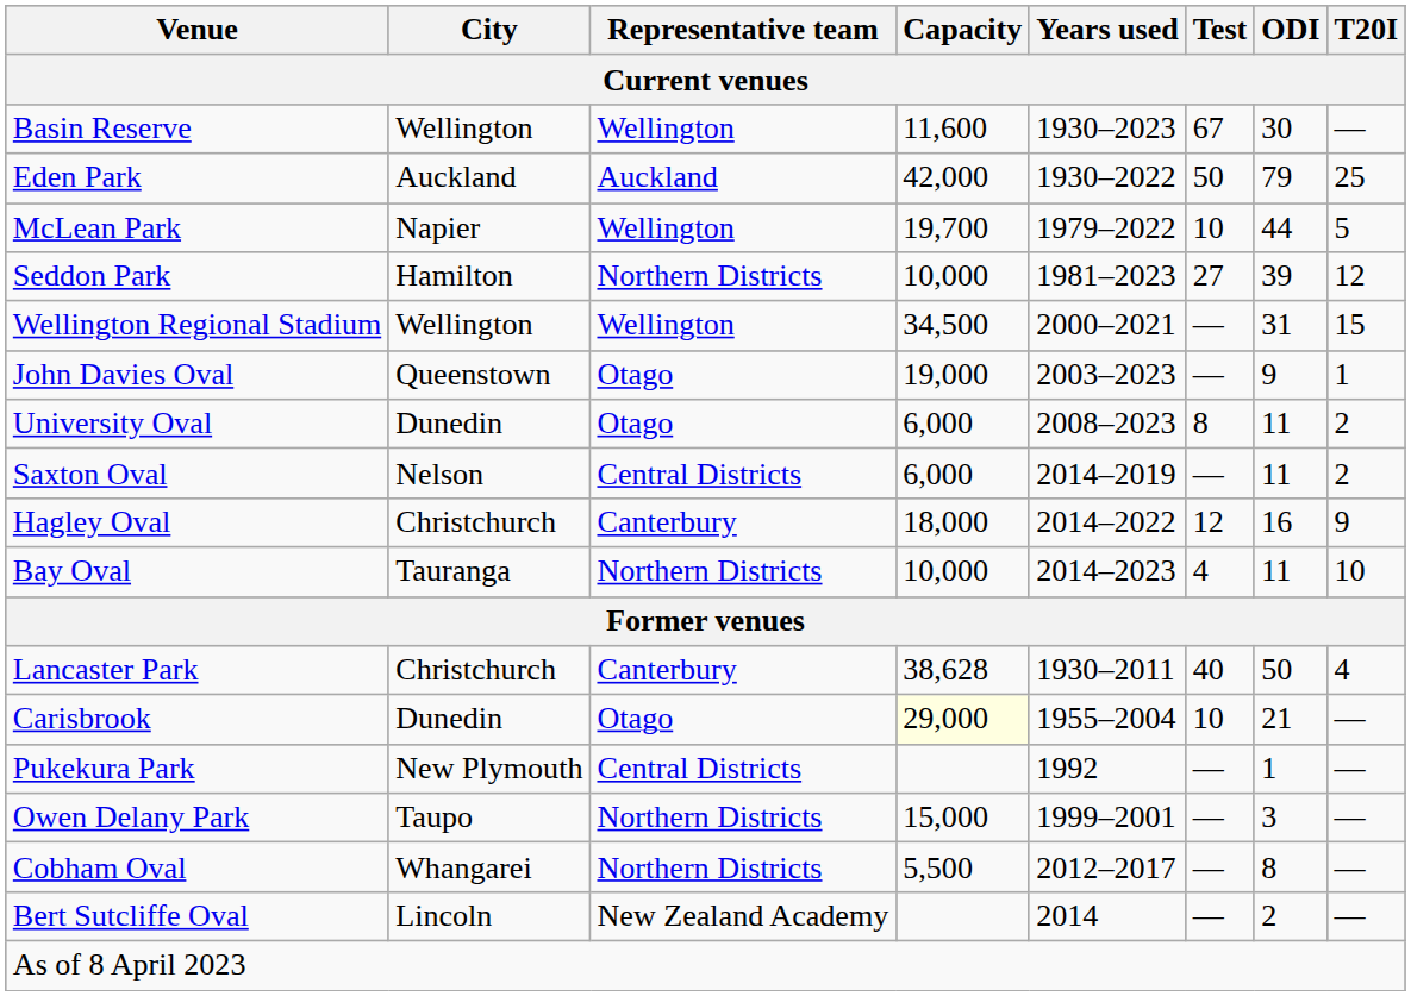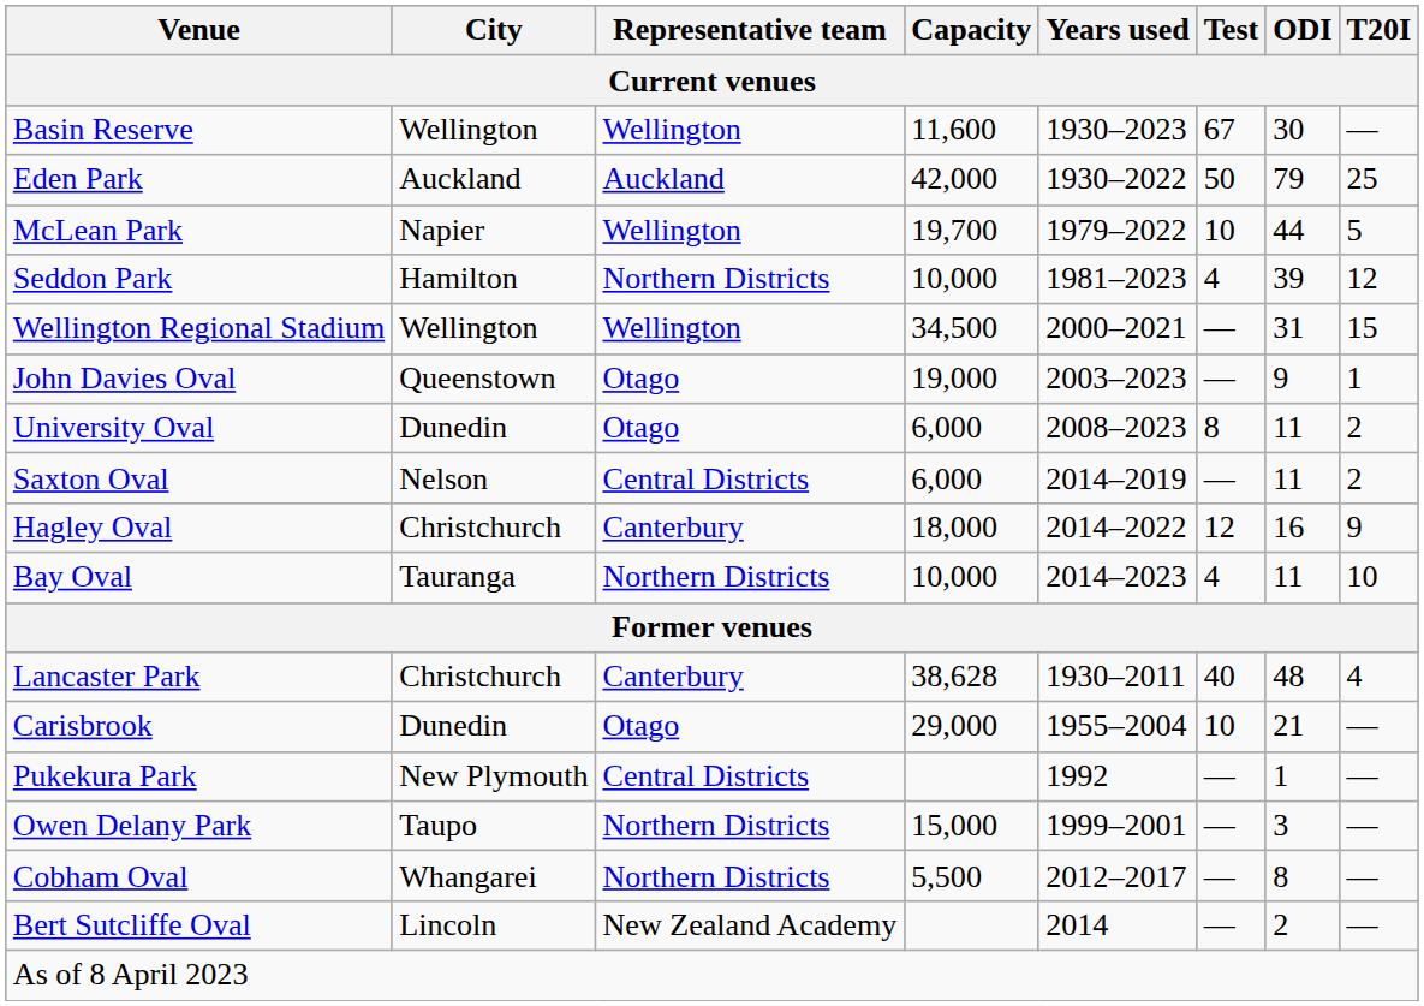 <table class="wikitable">
 <tr>
 <th>Venue</th>
 <th>City</th>
 <th>Representative team</th>
 <th>Capacity</th>
 <th>Years used</th>
 <th>Test</th>
 <th>ODI</th>
 <th>T20I</th>
 </tr>
 <tr>
 <th colspan="8">Current venues</th>
 </tr>
 <tr>
 <td><a href='#'>Basin Reserve</a></td>
 <td>Wellington</td>
 <td><a href='#'>Wellington</a></td>
 <td>11,600</td>
 <td>1930–2023</td>
 <td>67</td>
 <td>30</td>
 <td>—</td>
 </tr>
 <tr>
 <td><a href='#'>Eden Park</a></td>
 <td>Auckland</td>
 <td><a href='#'>Auckland</a></td>
 <td>42,000</td>
 <td>1930–2022</td>
 <td>50</td>
 <td>79</td>
 <td>25</td>
 </tr>
 <tr>
 <td><a href='#'>McLean Park</a></td>
 <td>Napier</td>
 <td><a href='#'>Wellington</a></td>
 <td>19,700</td>
 <td>1979–2022</td>
 <td>10</td>
 <td>44</td>
 <td>5</td>
 </tr>
 <tr>
 <td><a href='#'>Seddon Park</a></td>
 <td>Hamilton</td>
 <td><a href='#'>Northern Districts</a></td>
 <td>10,000</td>
 <td>1981–2023</td>
-<td>27</td>
+<td>4</td>
 <td>39</td>
 <td>12</td>
 </tr>
 <tr>
 <td><a href='#'>Wellington Regional Stadium</a></td>
 <td>Wellington</td>
 <td><a href='#'>Wellington</a></td>
 <td>34,500</td>
 <td>2000–2021</td>
 <td>—</td>
 <td>31</td>
 <td>15</td>
 </tr>
 <tr>
 <td><a href='#'>John Davies Oval</a></td>
 <td>Queenstown</td>
 <td><a href='#'>Otago</a></td>
 <td>19,000</td>
 <td>2003–2023</td>
 <td>—</td>
 <td>9</td>
 <td>1</td>
 </tr>
 <tr>
 <td><a href='#'>University Oval</a></td>
 <td>Dunedin</td>
 <td><a href='#'>Otago</a></td>
 <td>6,000</td>
 <td>2008–2023</td>
 <td>8</td>
 <td>11</td>
 <td>2</td>
 </tr>
 <tr>
 <td><a href='#'>Saxton Oval</a></td>
 <td>Nelson</td>
 <td><a href='#'>Central Districts</a></td>
 <td>6,000</td>
 <td>2014–2019</td>
 <td>—</td>
 <td>11</td>
 <td>2</td>
 </tr>
 <tr>
 <td><a href='#'>Hagley Oval</a></td>
 <td>Christchurch</td>
 <td><a href='#'>Canterbury</a></td>
 <td>18,000</td>
 <td>2014–2022</td>
 <td>12</td>
 <td>16</td>
 <td>9</td>
 </tr>
 <tr>
 <td><a href='#'>Bay Oval</a></td>
 <td>Tauranga</td>
 <td><a href='#'>Northern Districts</a></td>
 <td>10,000</td>
 <td>2014–2023</td>
 <td>4</td>
 <td>11</td>
 <td>10</td>
 </tr>
 <tr>
 <th colspan="8">Former venues</th>
 </tr>
 <tr>
 <td><a href='#'>Lancaster Park</a></td>
 <td>Christchurch</td>
 <td><a href='#'>Canterbury</a></td>
 <td>38,628</td>
 <td>1930–2011</td>
 <td>40</td>
-<td>50</td>
+<td>48</td>
 <td>4</td>
 </tr>
 <tr>
 <td><a href='#'>Carisbrook</a></td>
 <td>Dunedin</td>
 <td><a href='#'>Otago</a></td>
-<td style="background: lightyellow;">29,000</td>
+<td>29,000</td>
 <td>1955–2004</td>
 <td>10</td>
 <td>21</td>
 <td>—</td>
 </tr>
 <tr>
 <td><a href='#'>Pukekura Park</a></td>
 <td>New Plymouth</td>
 <td><a href='#'>Central Districts</a></td>
 <td></td>
 <td>1992</td>
 <td>—</td>
 <td>1</td>
 <td>—</td>
 </tr>
 <tr>
 <td><a href='#'>Owen Delany Park</a></td>
 <td>Taupo</td>
 <td><a href='#'>Northern Districts</a></td>
 <td>15,000</td>
 <td>1999–2001</td>
 <td>—</td>
 <td>3</td>
 <td>—</td>
 </tr>
 <tr>
 <td><a href='#'>Cobham Oval</a></td>
 <td>Whangarei</td>
 <td><a href='#'>Northern Districts</a></td>
 <td>5,500</td>
 <td>2012–2017</td>
 <td>—</td>
 <td>8</td>
 <td>—</td>
 </tr>
 <tr>
 <td><a href='#'>Bert Sutcliffe Oval</a></td>
 <td>Lincoln</td>
 <td>New Zealand Academy</td>
 <td></td>
 <td>2014</td>
 <td>—</td>
 <td>2</td>
 <td>—</td>
 </tr>
 <tr>
 <td colspan="8">As of 8 April 2023</td>
 </tr>
 </table>
